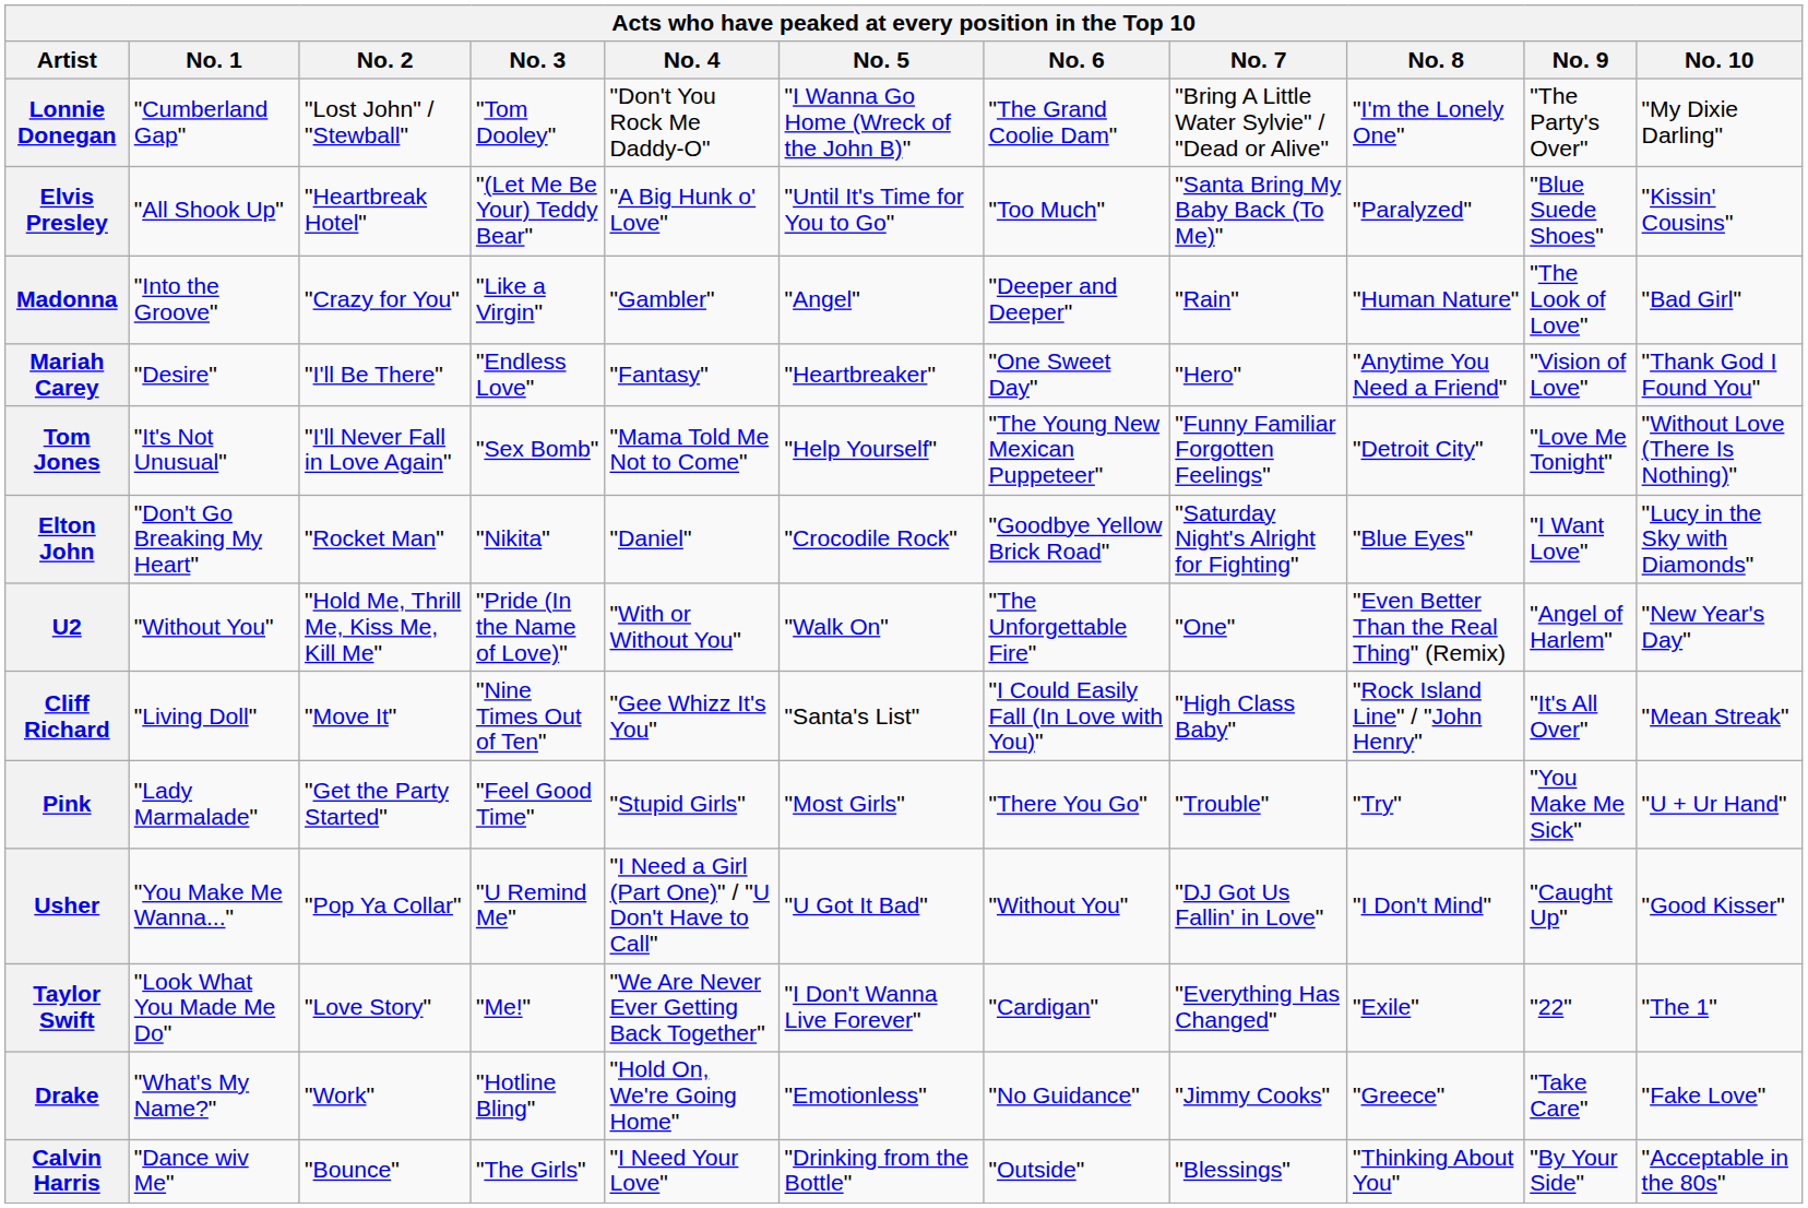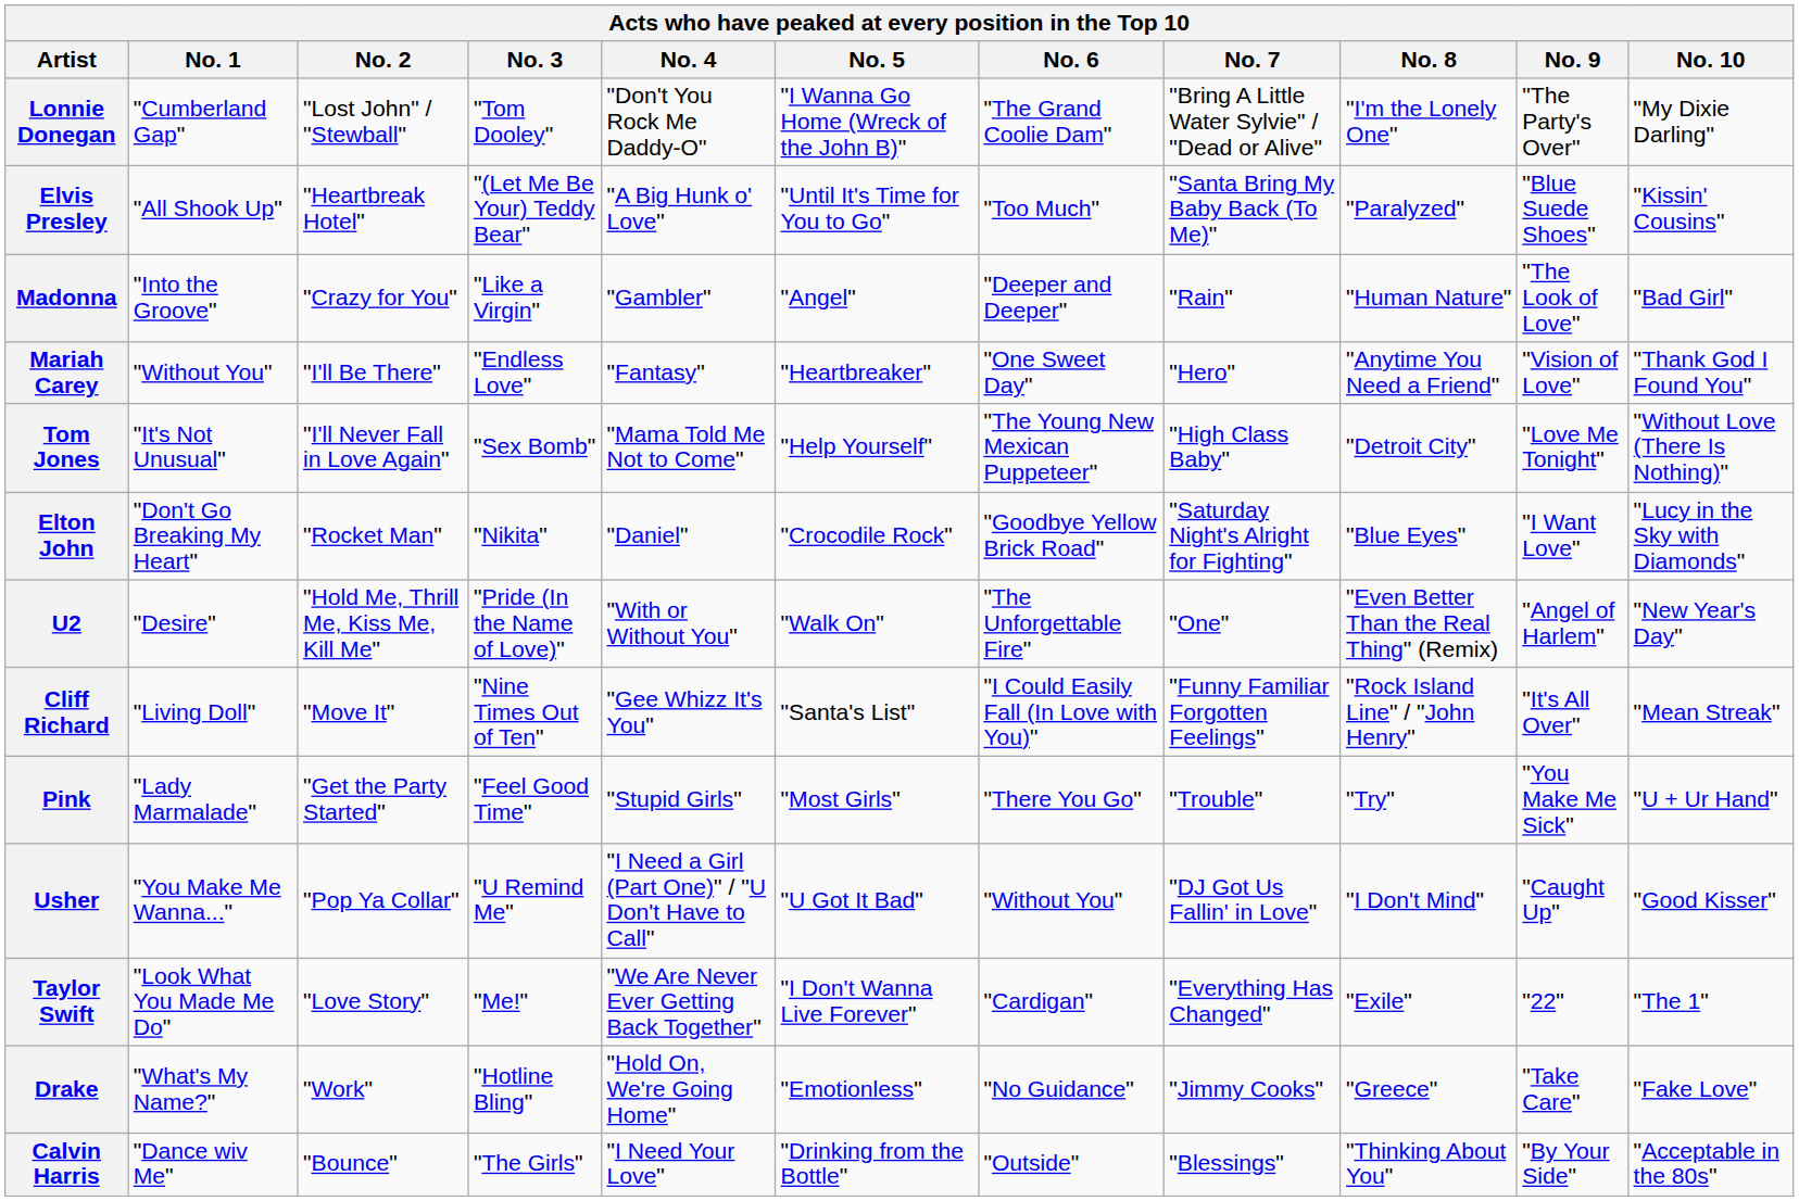 <table class="wikitable">
 <tr>
 <th colspan="12">Acts who have peaked at every position in the Top 10</th>
 </tr>
 <tr>
 <th>Artist</th>
 <th>No. 1</th>
 <th>No. 2</th>
 <th>No. 3</th>
 <th>No. 4</th>
 <th>No. 5</th>
 <th>No. 6</th>
 <th>No. 7</th>
 <th>No. 8</th>
 <th>No. 9</th>
 <th>No. 10</th>
 </tr>
 <tr>
 <th><a href='#'>Lonnie Donegan</a></th>
 <td>"<a href='#'>Cumberland Gap</a>"</td>
 <td>"Lost John" / "<a href='#'>Stewball</a>"</td>
 <td>"<a href='#'>Tom Dooley</a>"</td>
 <td>"Don't You Rock Me Daddy-O"</td>
 <td>"<a href='#'>I Wanna Go Home (Wreck of the John B)</a>"</td>
 <td>"<a href='#'>The Grand Coolie Dam</a>"</td>
 <td>"Bring A Little Water Sylvie" / "Dead or Alive"</td>
 <td>"<a href='#'>I'm the Lonely One</a>"</td>
 <td>"The Party's Over"</td>
 <td>"My Dixie Darling"</td>
 </tr>
 <tr>
 <th><a href='#'>Elvis Presley</a></th>
 <td>"<a href='#'>All Shook Up</a>"</td>
 <td>"<a href='#'>Heartbreak Hotel</a>"</td>
 <td>"<a href='#'>(Let Me Be Your) Teddy Bear</a>"</td>
 <td>"<a href='#'>A Big Hunk o' Love</a>"</td>
 <td>"<a href='#'>Until It's Time for You to Go</a>"</td>
 <td>"<a href='#'>Too Much</a>"</td>
 <td>"<a href='#'>Santa Bring My Baby Back (To Me)</a>"</td>
 <td>"<a href='#'>Paralyzed</a>"</td>
 <td>"<a href='#'>Blue Suede Shoes</a>"</td>
 <td>"<a href='#'>Kissin' Cousins</a>"</td>
 </tr>
 <tr>
 <th><a href='#'>Madonna</a></th>
 <td>"<a href='#'>Into the Groove</a>"</td>
 <td>"<a href='#'>Crazy for You</a>"</td>
 <td>"<a href='#'>Like a Virgin</a>"</td>
 <td>"<a href='#'>Gambler</a>"</td>
 <td>"<a href='#'>Angel</a>"</td>
 <td>"<a href='#'>Deeper and Deeper</a>"</td>
 <td>"<a href='#'>Rain</a>"</td>
 <td>"<a href='#'>Human Nature</a>"</td>
 <td>"<a href='#'>The Look of Love</a>"</td>
 <td>"<a href='#'>Bad Girl</a>"</td>
 </tr>
 <tr>
 <th><a href='#'>Mariah Carey</a></th>
-<td>"<a href='#'>Desire</a>"</td>
+<td>"<a href='#'>Without You</a>"</td>
 <td>"<a href='#'>I'll Be There</a>"</td>
 <td>"<a href='#'>Endless Love</a>"</td>
 <td>"<a href='#'>Fantasy</a>"</td>
 <td>"<a href='#'>Heartbreaker</a>"</td>
 <td>"<a href='#'>One Sweet Day</a>"</td>
 <td>"<a href='#'>Hero</a>"</td>
 <td>"<a href='#'>Anytime You Need a Friend</a>"</td>
 <td>"<a href='#'>Vision of Love</a>"</td>
 <td>"<a href='#'>Thank God I Found You</a>"</td>
 </tr>
 <tr>
 <th><a href='#'>Tom Jones</a></th>
 <td>"<a href='#'>It's Not Unusual</a>"</td>
 <td>"<a href='#'>I'll Never Fall in Love Again</a>"</td>
 <td>"<a href='#'>Sex Bomb</a>"</td>
 <td>"<a href='#'>Mama Told Me Not to Come</a>"</td>
 <td>"<a href='#'>Help Yourself</a>"</td>
 <td>"<a href='#'>The Young New Mexican Puppeteer</a>"</td>
-<td>"<a href='#'>Funny Familiar Forgotten Feelings</a>"</td>
+<td>"<a href='#'>High Class Baby</a>"</td>
 <td>"<a href='#'>Detroit City</a>"</td>
 <td>"<a href='#'>Love Me Tonight</a>"</td>
 <td>"<a href='#'>Without Love (There Is Nothing)</a>"</td>
 </tr>
 <tr>
 <th><a href='#'>Elton John</a></th>
 <td>"<a href='#'>Don't Go Breaking My Heart</a>"</td>
 <td>"<a href='#'>Rocket Man</a>"</td>
 <td>"<a href='#'>Nikita</a>"</td>
 <td>"<a href='#'>Daniel</a>"</td>
 <td>"<a href='#'>Crocodile Rock</a>"</td>
 <td>"<a href='#'>Goodbye Yellow Brick Road</a>"</td>
 <td>"<a href='#'>Saturday Night's Alright for Fighting</a>"</td>
 <td>"<a href='#'>Blue Eyes</a>"</td>
 <td>"<a href='#'>I Want Love</a>"</td>
 <td>"<a href='#'>Lucy in the Sky with Diamonds</a>"</td>
 </tr>
 <tr>
 <th><a href='#'>U2</a></th>
-<td>"<a href='#'>Without You</a>"</td>
+<td>"<a href='#'>Desire</a>"</td>
 <td>"<a href='#'>Hold Me, Thrill Me, Kiss Me, Kill Me</a>"</td>
 <td>"<a href='#'>Pride (In the Name of Love)</a>"</td>
 <td>"<a href='#'>With or Without You</a>"</td>
 <td>"<a href='#'>Walk On</a>"</td>
 <td>"<a href='#'>The Unforgettable Fire</a>"</td>
 <td>"<a href='#'>One</a>"</td>
 <td>"<a href='#'>Even Better Than the Real Thing</a>" (Remix)</td>
 <td>"<a href='#'>Angel of Harlem</a>"</td>
 <td>"<a href='#'>New Year's Day</a>"</td>
 </tr>
 <tr>
 <th><a href='#'>Cliff Richard</a></th>
 <td>"<a href='#'>Living Doll</a>"</td>
 <td>"<a href='#'>Move It</a>"</td>
 <td>"<a href='#'>Nine Times Out of Ten</a>"</td>
 <td>"<a href='#'>Gee Whizz It's You</a>"</td>
 <td>"Santa's List"</td>
 <td>"<a href='#'>I Could Easily Fall (In Love with You)</a>"</td>
-<td>"<a href='#'>High Class Baby</a>"</td>
+<td>"<a href='#'>Funny Familiar Forgotten Feelings</a>"</td>
 <td>"<a href='#'>Rock Island Line</a>" / "<a href='#'>John Henry</a>"</td>
 <td>"<a href='#'>It's All Over</a>"</td>
 <td>"<a href='#'>Mean Streak</a>"</td>
 </tr>
 <tr>
 <th><a href='#'>Pink</a></th>
 <td>"<a href='#'>Lady Marmalade</a>"</td>
 <td>"<a href='#'>Get the Party Started</a>"</td>
 <td>"<a href='#'>Feel Good Time</a>"</td>
 <td>"<a href='#'>Stupid Girls</a>"</td>
 <td>"<a href='#'>Most Girls</a>"</td>
 <td>"<a href='#'>There You Go</a>"</td>
 <td>"<a href='#'>Trouble</a>"</td>
 <td>"<a href='#'>Try</a>"</td>
 <td>"<a href='#'>You Make Me Sick</a>"</td>
 <td>"<a href='#'>U + Ur Hand</a>"</td>
 </tr>
 <tr>
 <th><a href='#'>Usher</a></th>
 <td>"<a href='#'>You Make Me Wanna...</a>"</td>
 <td>"<a href='#'>Pop Ya Collar</a>"</td>
 <td>"<a href='#'>U Remind Me</a>"</td>
 <td>"<a href='#'>I Need a Girl (Part One)</a>" / "<a href='#'>U Don't Have to Call</a>"</td>
 <td>"<a href='#'>U Got It Bad</a>"</td>
 <td>"<a href='#'>Without You</a>"</td>
 <td>"<a href='#'>DJ Got Us Fallin' in Love</a>"</td>
 <td>"<a href='#'>I Don't Mind</a>"</td>
 <td>"<a href='#'>Caught Up</a>"</td>
 <td>"<a href='#'>Good Kisser</a>"</td>
 </tr>
 <tr>
 <th><a href='#'>Taylor Swift</a></th>
 <td>"<a href='#'>Look What You Made Me Do</a>"</td>
 <td>"<a href='#'>Love Story</a>"</td>
 <td>"<a href='#'>Me!</a>"</td>
 <td>"<a href='#'>We Are Never Ever Getting Back Together</a>"</td>
 <td>"<a href='#'>I Don't Wanna Live Forever</a>"</td>
 <td>"<a href='#'>Cardigan</a>"</td>
 <td>"<a href='#'>Everything Has Changed</a>"</td>
 <td>"<a href='#'>Exile</a>"</td>
 <td>"<a href='#'>22</a>"</td>
 <td>"<a href='#'>The 1</a>"</td>
 </tr>
 <tr>
 <th><a href='#'>Drake</a></th>
 <td>"<a href='#'>What's My Name?</a>"</td>
 <td>"<a href='#'>Work</a>"</td>
 <td>"<a href='#'>Hotline Bling</a>"</td>
 <td>"<a href='#'>Hold On, We're Going Home</a>"</td>
 <td>"<a href='#'>Emotionless</a>"</td>
 <td>"<a href='#'>No Guidance</a>"</td>
 <td>"<a href='#'>Jimmy Cooks</a>"</td>
 <td>"<a href='#'>Greece</a>"</td>
 <td>"<a href='#'>Take Care</a>"</td>
 <td>"<a href='#'>Fake Love</a>"</td>
 </tr>
 <tr>
 <th><a href='#'>Calvin Harris</a></th>
 <td>"<a href='#'>Dance wiv Me</a>"</td>
 <td>"<a href='#'>Bounce</a>"</td>
 <td>"<a href='#'>The Girls</a>"</td>
 <td>"<a href='#'>I Need Your Love</a>"</td>
 <td>"<a href='#'>Drinking from the Bottle</a>"</td>
 <td>"<a href='#'>Outside</a>"</td>
 <td>"<a href='#'>Blessings</a>"</td>
 <td>"<a href='#'>Thinking About You</a>"</td>
 <td>"<a href='#'>By Your Side</a>"</td>
 <td>"<a href='#'>Acceptable in the 80s</a>"</td>
 </tr>
 </table>
